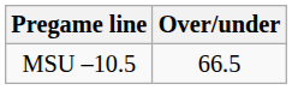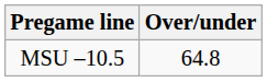 <table class="wikitable">
 <tr align="center">
 <th style=>Pregame line</th>
 <th style=>Over/under</th>
 </tr>
 <tr align="center">
 <td>MSU –10.5</td>
-<td>66.5</td>
+<td>64.8</td>
 </tr>
 </table>
